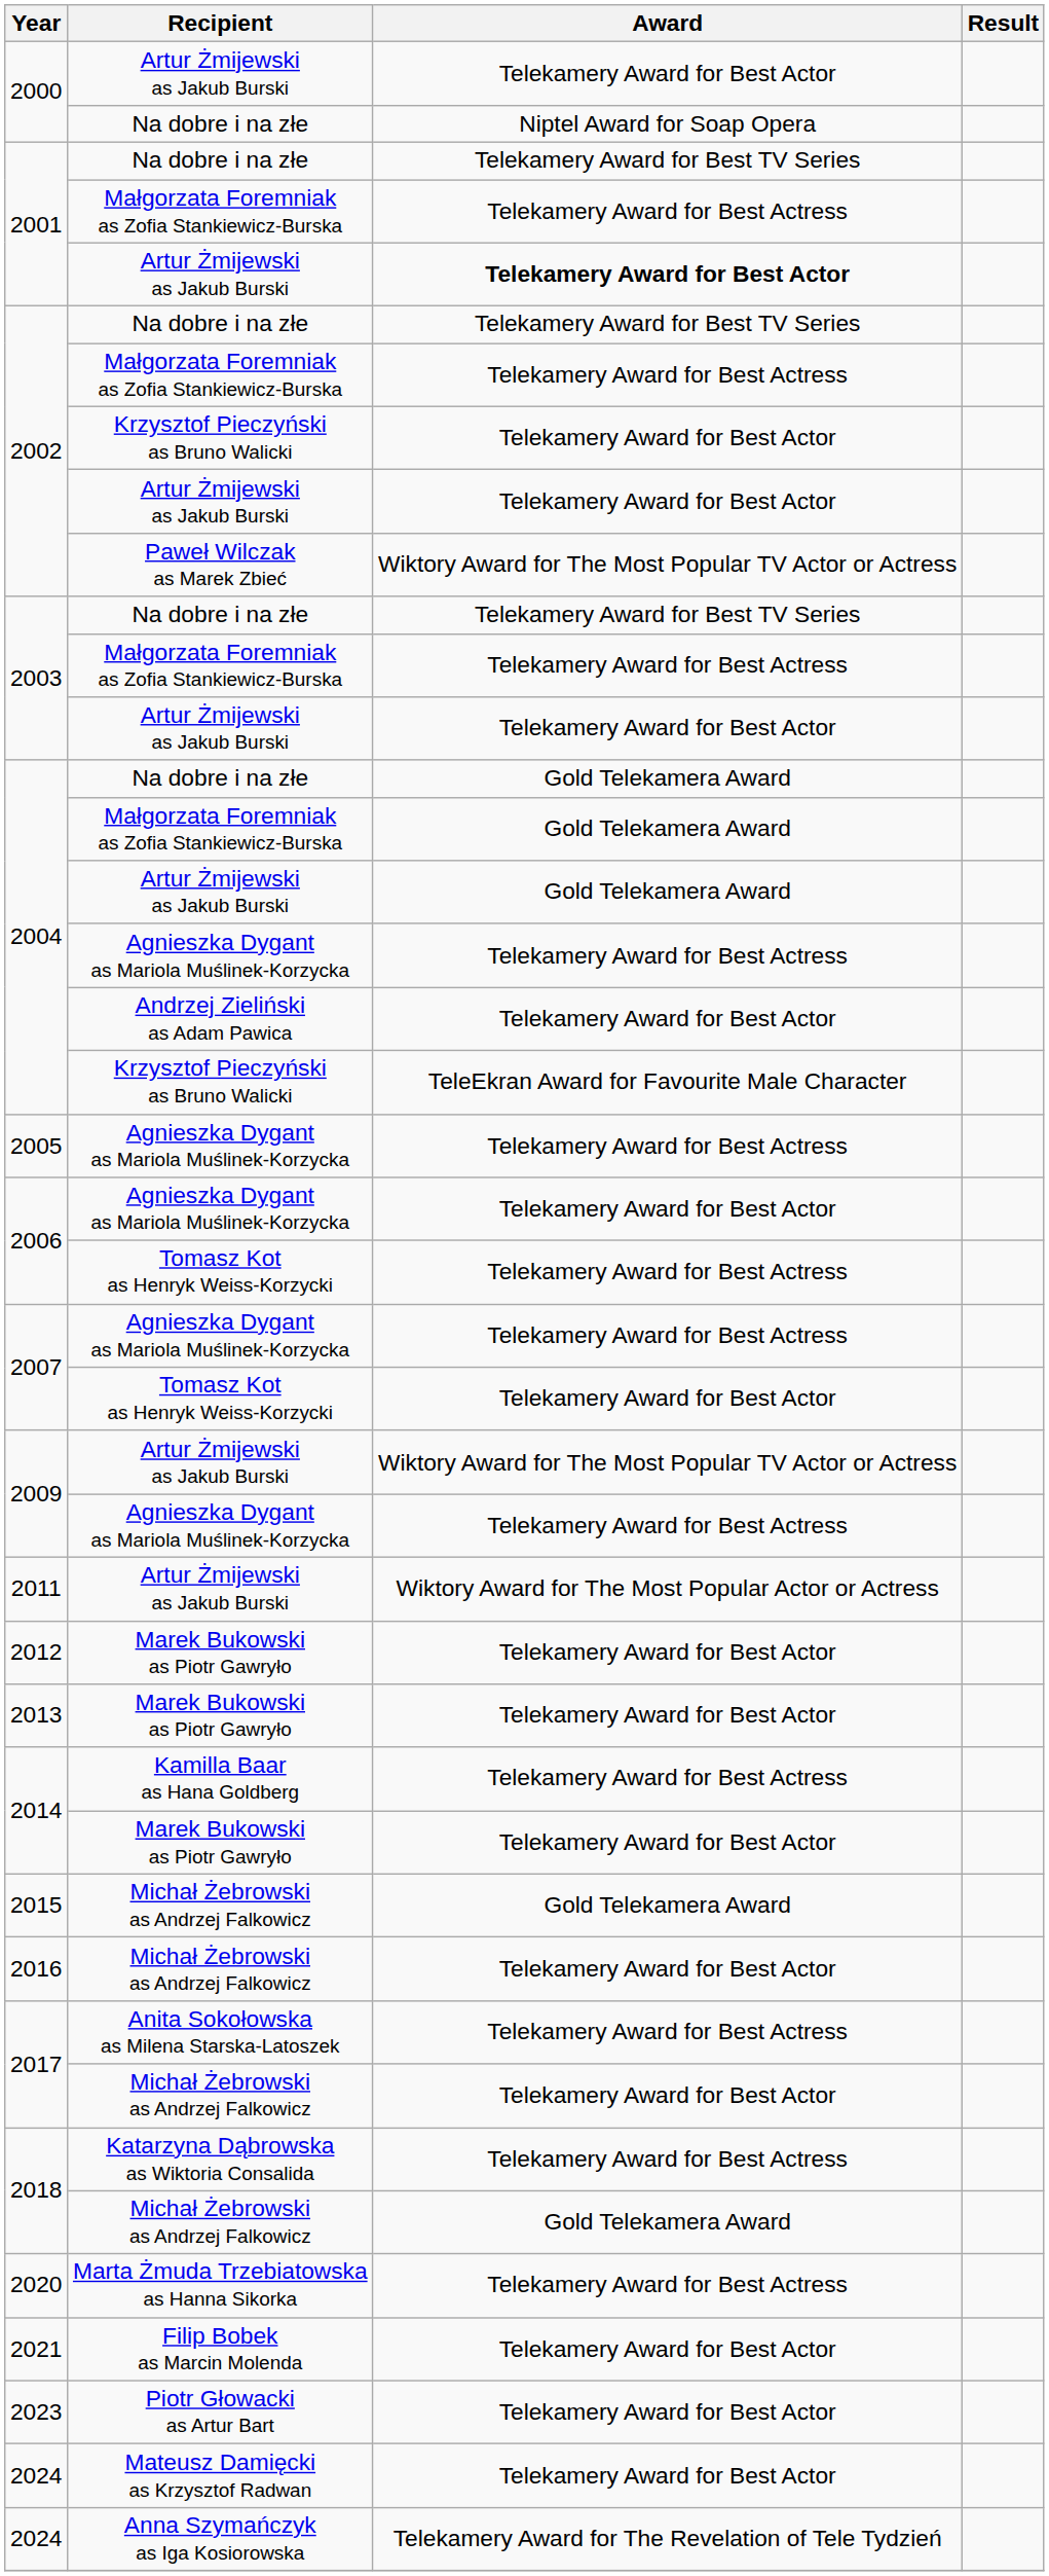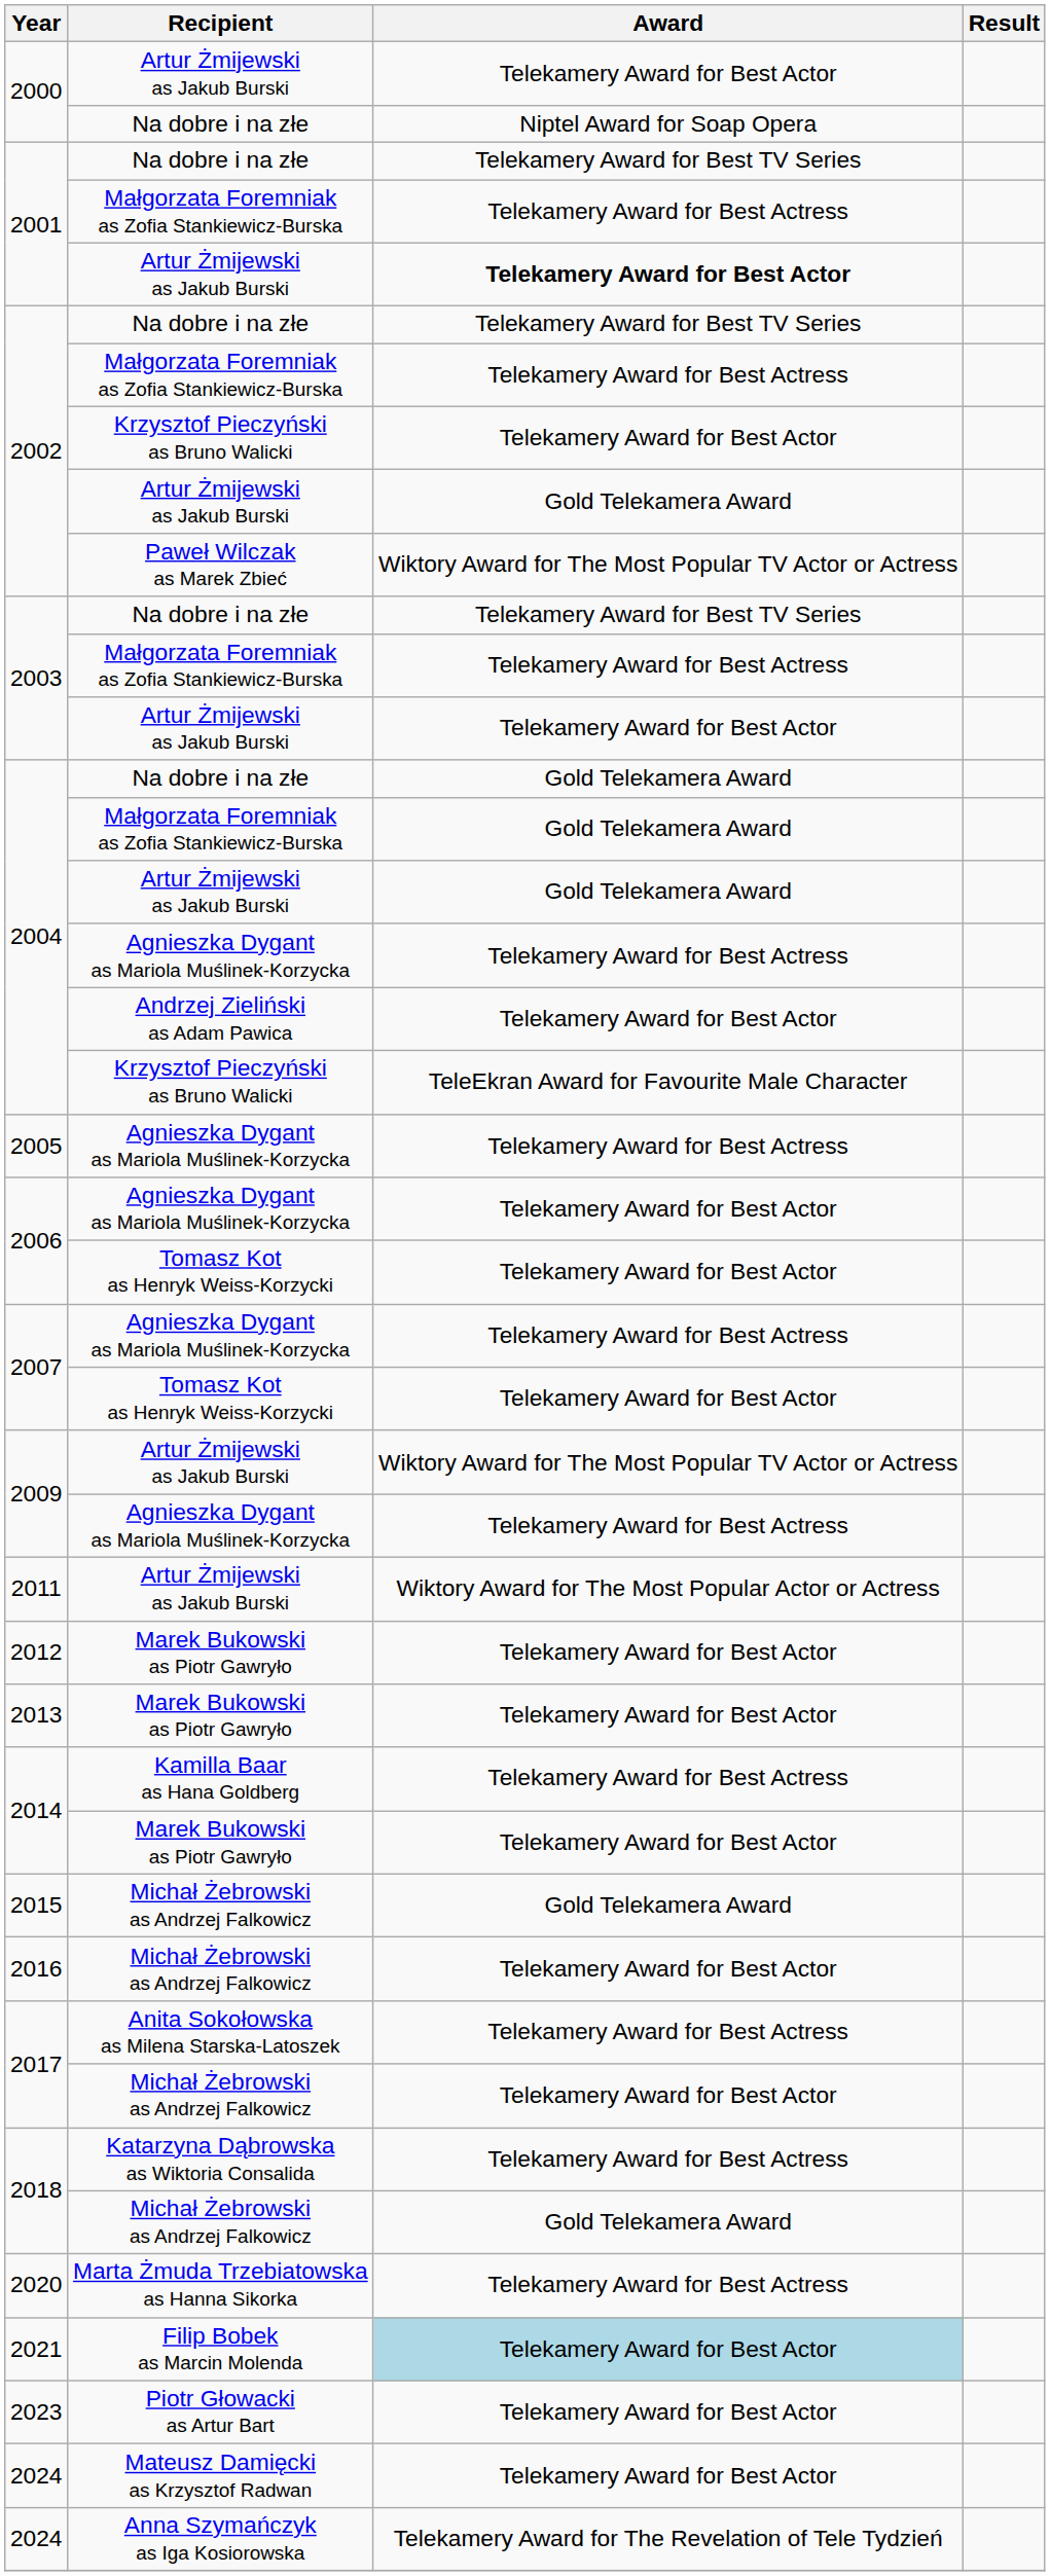 <table class="wikitable" style="text-align:center">
 <tr>
 <th>Year</th>
 <th>Recipient</th>
 <th>Award</th>
 <th>Result</th>
 </tr>
 <tr>
 <td rowspan="2">2000</td>
 <td><a href='#'>Artur Żmijewski</a><br><small>as Jakub Burski</small></td>
 <td>Telekamery Award for Best Actor</td>
 <td></td>
 </tr>
 <tr>
 <td>Na dobre i na złe</td>
 <td>Niptel Award for Soap Opera</td>
 <td></td>
 </tr>
 <tr>
 <td rowspan="3">2001</td>
 <td>Na dobre i na złe</td>
 <td>Telekamery Award for Best TV Series</td>
 <td></td>
 </tr>
 <tr>
 <td><a href='#'>Małgorzata Foremniak</a><br><small>as Zofia Stankiewicz-Burska</small></td>
 <td>Telekamery Award for Best Actress</td>
 <td></td>
 </tr>
 <tr>
 <td><a href='#'>Artur Żmijewski</a><br><small>as Jakub Burski</small></td>
 <td><strong>Telekamery Award for Best Actor</strong></td>
 <td></td>
 </tr>
 <tr>
 <td rowspan="5">2002</td>
 <td>Na dobre i na złe</td>
 <td>Telekamery Award for Best TV Series</td>
 <td></td>
 </tr>
 <tr>
 <td><a href='#'>Małgorzata Foremniak</a><br><small>as Zofia Stankiewicz-Burska</small></td>
 <td>Telekamery Award for Best Actress</td>
 <td></td>
 </tr>
 <tr>
 <td><a href='#'>Krzysztof Pieczyński</a><br><small>as Bruno Walicki</small></td>
 <td>Telekamery Award for Best Actor</td>
 <td></td>
 </tr>
 <tr>
 <td><a href='#'>Artur Żmijewski</a><br><small>as Jakub Burski</small></td>
-<td>Telekamery Award for Best Actor</td>
+<td>Gold Telekamera Award</td>
 <td></td>
 </tr>
 <tr>
 <td><a href='#'>Paweł Wilczak</a><br><small>as Marek Zbieć</small></td>
 <td>Wiktory Award for The Most Popular TV Actor or Actress</td>
 <td></td>
 </tr>
 <tr>
 <td rowspan="3">2003</td>
 <td>Na dobre i na złe</td>
 <td>Telekamery Award for Best TV Series</td>
 <td></td>
 </tr>
 <tr>
 <td><a href='#'>Małgorzata Foremniak</a><br><small>as Zofia Stankiewicz-Burska</small></td>
 <td>Telekamery Award for Best Actress</td>
 <td></td>
 </tr>
 <tr>
 <td><a href='#'>Artur Żmijewski</a><br><small>as Jakub Burski</small></td>
 <td>Telekamery Award for Best Actor</td>
 <td></td>
 </tr>
 <tr>
 <td rowspan="6">2004</td>
 <td>Na dobre i na złe</td>
 <td>Gold Telekamera Award</td>
 <td></td>
 </tr>
 <tr>
 <td><a href='#'>Małgorzata Foremniak</a><br><small>as Zofia Stankiewicz-Burska</small></td>
 <td>Gold Telekamera Award</td>
 <td></td>
 </tr>
 <tr>
 <td><a href='#'>Artur Żmijewski</a><br><small>as Jakub Burski</small></td>
 <td>Gold Telekamera Award</td>
 <td></td>
 </tr>
 <tr>
 <td><a href='#'>Agnieszka Dygant</a><br><small>as Mariola Muślinek-Korzycka</small></td>
 <td>Telekamery Award for Best Actress</td>
 <td></td>
 </tr>
 <tr>
 <td><a href='#'>Andrzej Zieliński</a><br><small>as Adam Pawica</small></td>
 <td>Telekamery Award for Best Actor</td>
 <td></td>
 </tr>
 <tr>
 <td><a href='#'>Krzysztof Pieczyński</a><br><small>as Bruno Walicki</small></td>
 <td>TeleEkran Award for Favourite Male Character</td>
 <td></td>
 </tr>
 <tr>
 <td>2005</td>
 <td><a href='#'>Agnieszka Dygant</a><br><small>as Mariola Muślinek-Korzycka</small></td>
 <td>Telekamery Award for Best Actress</td>
 <td></td>
 </tr>
 <tr>
 <td rowspan="2">2006</td>
 <td><a href='#'>Agnieszka Dygant</a><br><small>as Mariola Muślinek-Korzycka</small></td>
 <td>Telekamery Award for Best Actor</td>
 <td></td>
 </tr>
 <tr>
 <td><a href='#'>Tomasz Kot</a><br><small>as Henryk Weiss-Korzycki</small></td>
-<td>Telekamery Award for Best Actress</td>
+<td>Telekamery Award for Best Actor</td>
 <td></td>
 </tr>
 <tr>
 <td rowspan="2">2007</td>
 <td><a href='#'>Agnieszka Dygant</a><br><small>as Mariola Muślinek-Korzycka</small></td>
 <td>Telekamery Award for Best Actress</td>
 <td></td>
 </tr>
 <tr>
 <td><a href='#'>Tomasz Kot</a><br><small>as Henryk Weiss-Korzycki</small></td>
 <td>Telekamery Award for Best Actor</td>
 <td></td>
 </tr>
 <tr>
 <td rowspan="2">2009</td>
 <td><a href='#'>Artur Żmijewski</a><br><small>as Jakub Burski</small></td>
 <td>Wiktory Award for The Most Popular TV Actor or Actress</td>
 <td></td>
 </tr>
 <tr>
 <td><a href='#'>Agnieszka Dygant</a><br><small>as Mariola Muślinek-Korzycka</small></td>
 <td>Telekamery Award for Best Actress</td>
 <td></td>
 </tr>
 <tr>
 <td>2011</td>
 <td><a href='#'>Artur Żmijewski</a><br><small>as Jakub Burski</small></td>
 <td>Wiktory Award for The Most Popular Actor or Actress</td>
 <td></td>
 </tr>
 <tr>
 <td>2012</td>
 <td><a href='#'>Marek Bukowski</a><br><small>as Piotr Gawryło</small></td>
 <td>Telekamery Award for Best Actor</td>
 <td></td>
 </tr>
 <tr>
 <td>2013</td>
 <td><a href='#'>Marek Bukowski</a><br><small>as Piotr Gawryło</small></td>
 <td>Telekamery Award for Best Actor</td>
 <td></td>
 </tr>
 <tr>
 <td rowspan="2">2014</td>
 <td><a href='#'>Kamilla Baar</a><br><small>as Hana Goldberg</small></td>
 <td>Telekamery Award for Best Actress</td>
 <td></td>
 </tr>
 <tr>
 <td><a href='#'>Marek Bukowski</a><br><small>as Piotr Gawryło</small></td>
 <td>Telekamery Award for Best Actor</td>
 <td></td>
 </tr>
 <tr>
 <td>2015</td>
 <td><a href='#'>Michał Żebrowski</a><br><small>as Andrzej Falkowicz</small></td>
 <td>Gold Telekamera Award</td>
 <td></td>
 </tr>
 <tr>
 <td>2016</td>
 <td><a href='#'>Michał Żebrowski</a><br><small>as Andrzej Falkowicz</small></td>
 <td>Telekamery Award for Best Actor</td>
 <td></td>
 </tr>
 <tr>
 <td rowspan="2">2017</td>
 <td><a href='#'>Anita Sokołowska</a><br><small>as Milena Starska-Latoszek</small></td>
 <td>Telekamery Award for Best Actress</td>
 <td></td>
 </tr>
 <tr>
 <td><a href='#'>Michał Żebrowski</a><br><small>as Andrzej Falkowicz</small></td>
 <td>Telekamery Award for Best Actor</td>
 <td></td>
 </tr>
 <tr>
 <td rowspan="2">2018</td>
 <td><a href='#'>Katarzyna Dąbrowska</a><br><small>as Wiktoria Consalida</small></td>
 <td>Telekamery Award for Best Actress</td>
 <td></td>
 </tr>
 <tr>
 <td><a href='#'>Michał Żebrowski</a><br><small>as Andrzej Falkowicz</small></td>
 <td>Gold Telekamera Award</td>
 <td></td>
 </tr>
 <tr>
 <td>2020</td>
 <td><a href='#'>Marta Żmuda Trzebiatowska</a><br><small>as Hanna Sikorka</small></td>
 <td>Telekamery Award for Best Actress</td>
 <td></td>
 </tr>
 <tr>
 <td>2021</td>
 <td><a href='#'>Filip Bobek</a><br><small>as Marcin Molenda</small></td>
-<td>Telekamery Award for Best Actor</td>
+<td style="background: lightblue;">Telekamery Award for Best Actor</td>
 <td></td>
 </tr>
 <tr>
 <td>2023</td>
 <td><a href='#'>Piotr Głowacki</a><br><small>as Artur Bart</small></td>
 <td>Telekamery Award for Best Actor</td>
 <td></td>
 </tr>
 <tr>
 <td>2024</td>
 <td><a href='#'>Mateusz Damięcki</a><br><small>as Krzysztof Radwan</small></td>
 <td>Telekamery Award for Best Actor</td>
 <td></td>
 </tr>
 <tr>
 <td>2024</td>
 <td><a href='#'>Anna Szymańczyk</a><br><small>as Iga Kosiorowska</small></td>
 <td>Telekamery Award for The Revelation of Tele Tydzień</td>
 <td></td>
 </tr>
 <tr>
 </tr>
 </table>
